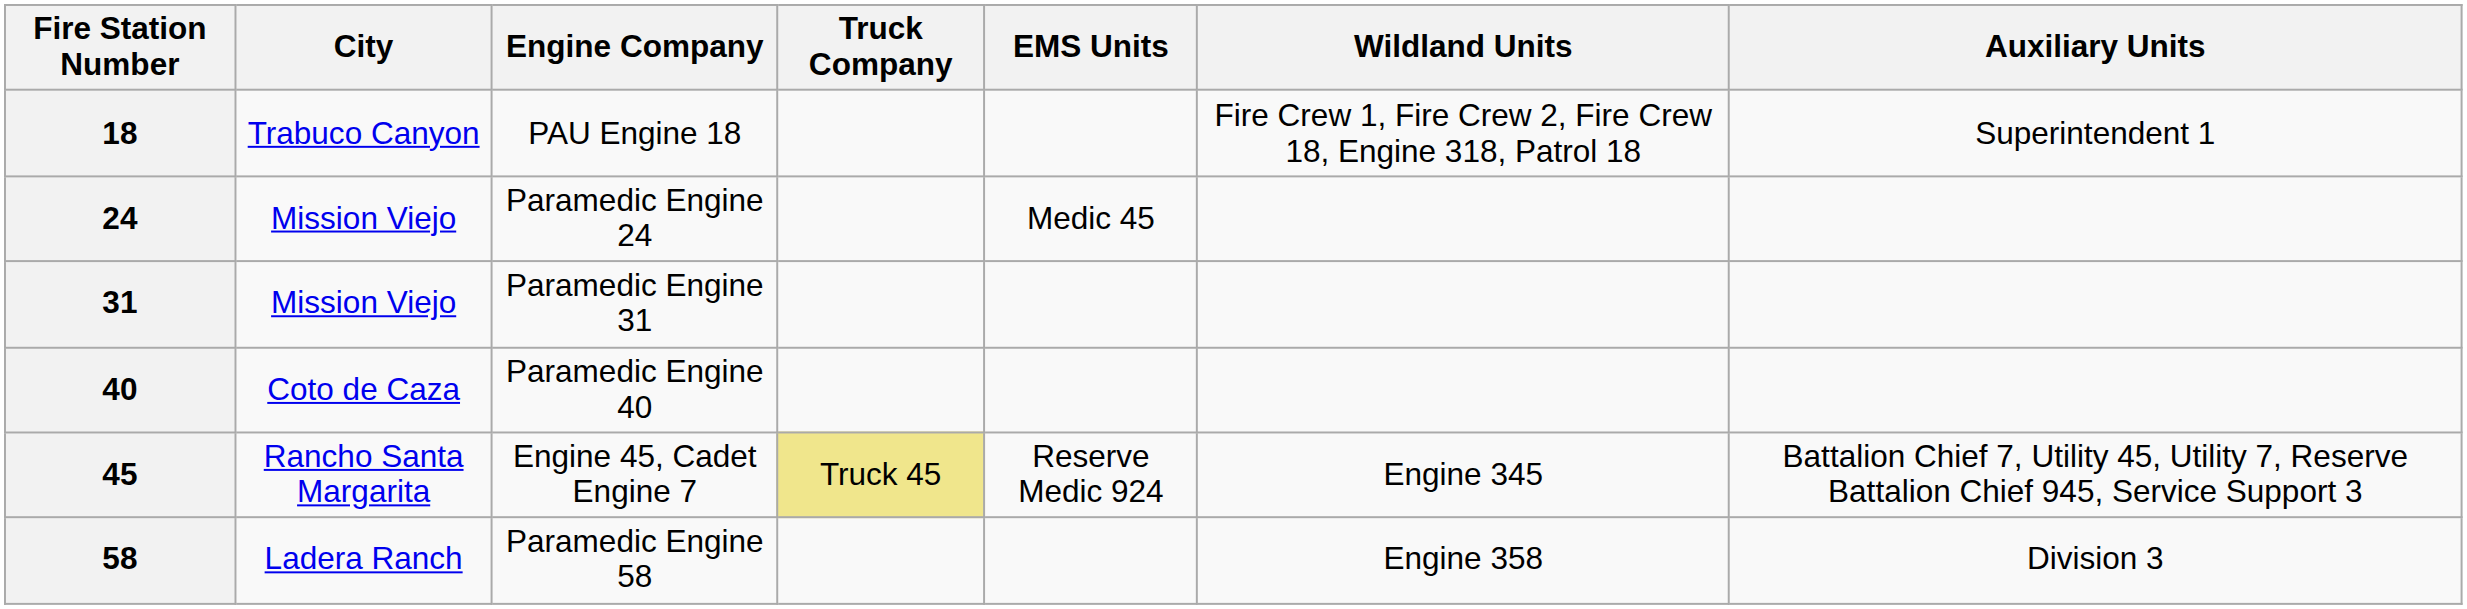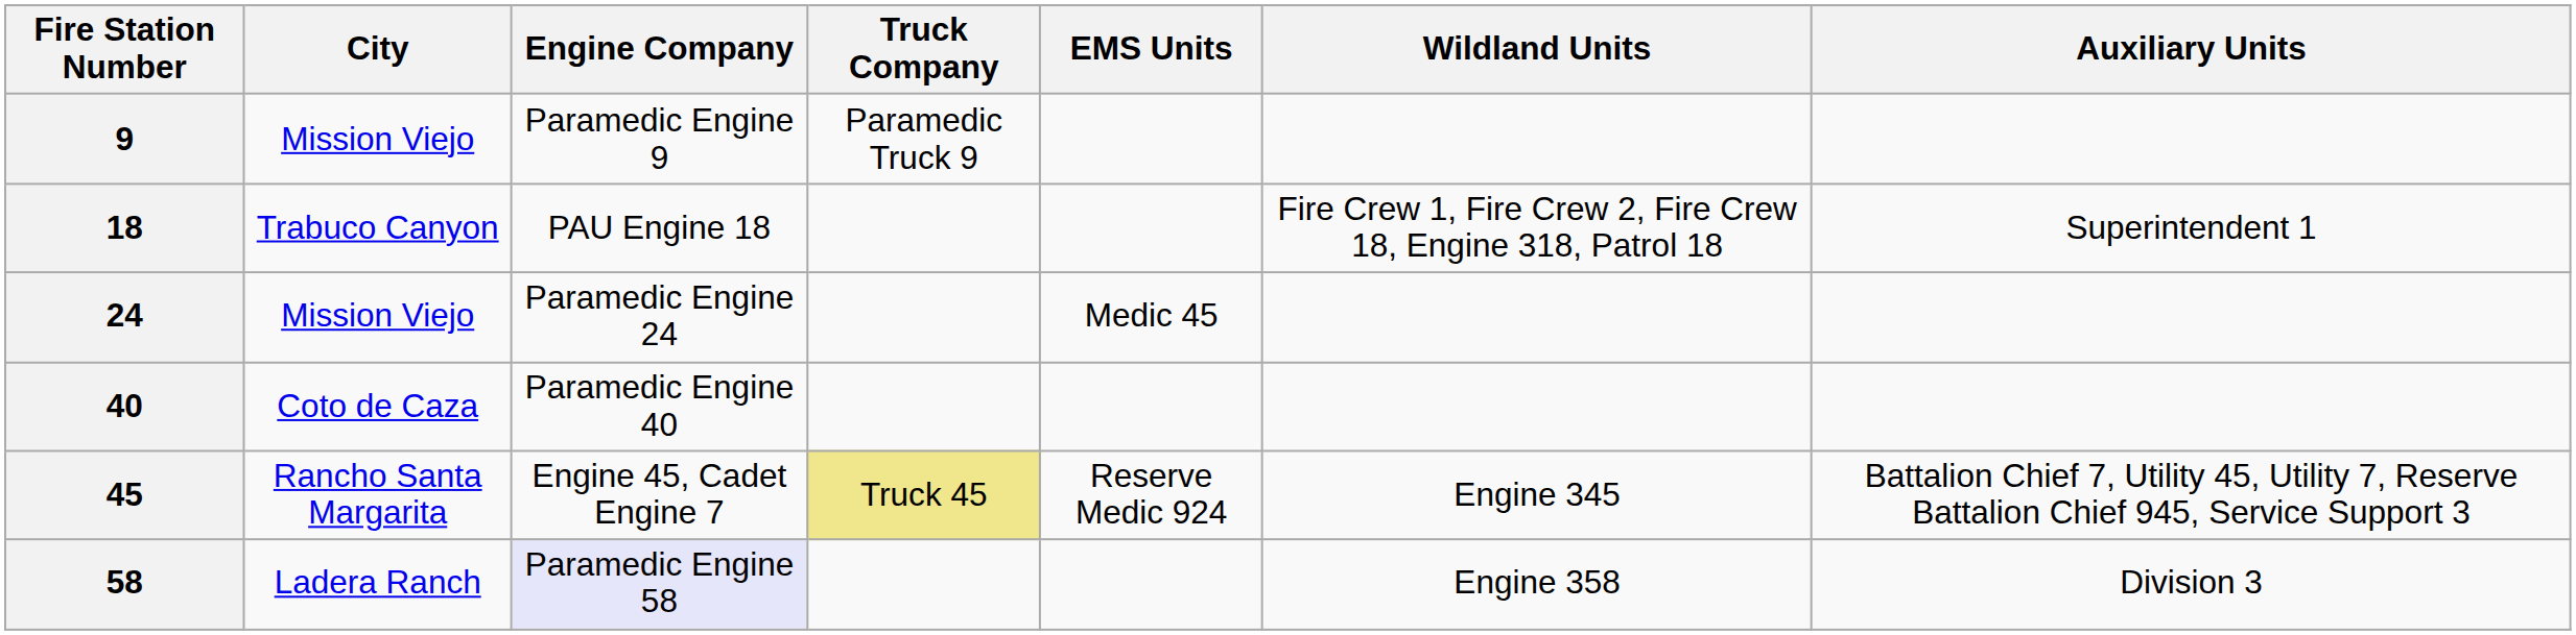 <table class=wikitable style="text-align:center;">
 <tr>
 <th>Fire Station Number</th>
 <th>City</th>
 <th>Engine Company</th>
 <th>Truck Company</th>
 <th>EMS Units</th>
 <th>Wildland Units</th>
 <th>Auxiliary Units</th>
+</tr>
+<tr>
+<th>9</th>
+<td><a href='#'>Mission Viejo</a></td>
+<td>Paramedic Engine 9</td>
+<td>Paramedic Truck 9</td>
+<td></td>
+<td></td>
+<td></td>
 </tr>
 <tr>
 <th>18</th>
 <td><a href='#'>Trabuco Canyon</a></td>
 <td>PAU Engine 18</td>
 <td></td>
 <td></td>
 <td>Fire Crew 1, Fire Crew 2, Fire Crew 18, Engine 318, Patrol 18</td>
 <td>Superintendent 1</td>
 </tr>
 <tr>
 <th>24</th>
 <td><a href='#'>Mission Viejo</a></td>
 <td>Paramedic Engine 24</td>
 <td></td>
 <td>Medic 45</td>
-<td></td>
-<td></td>
-</tr>
-<tr>
-<th>31</th>
-<td><a href='#'>Mission Viejo</a></td>
-<td>Paramedic Engine 31</td>
-<td></td>
-<td></td>
 <td></td>
 <td></td>
 </tr>
 <tr>
 <th>40</th>
 <td><a href='#'>Coto de Caza</a></td>
 <td>Paramedic Engine 40</td>
 <td></td>
 <td></td>
 <td></td>
 <td></td>
 </tr>
 <tr>
 <th>45</th>
 <td><a href='#'>Rancho Santa Margarita</a></td>
 <td>Engine 45, Cadet Engine 7</td>
 <td style="background: khaki;">Truck 45</td>
 <td>Reserve Medic 924</td>
 <td>Engine 345</td>
 <td>Battalion Chief 7, Utility 45, Utility 7, Reserve Battalion Chief 945, Service Support 3</td>
 </tr>
 <tr>
 <th>58</th>
 <td><a href='#'>Ladera Ranch</a></td>
-<td>Paramedic Engine 58</td>
+<td style="background: lavender;">Paramedic Engine 58</td>
 <td></td>
 <td></td>
 <td>Engine 358</td>
 <td>Division 3</td>
 </tr>
 </table>
